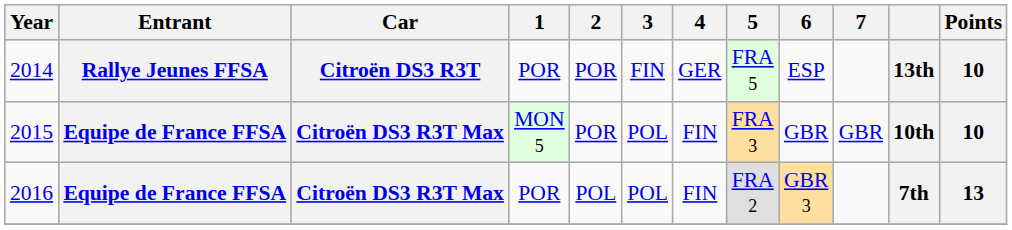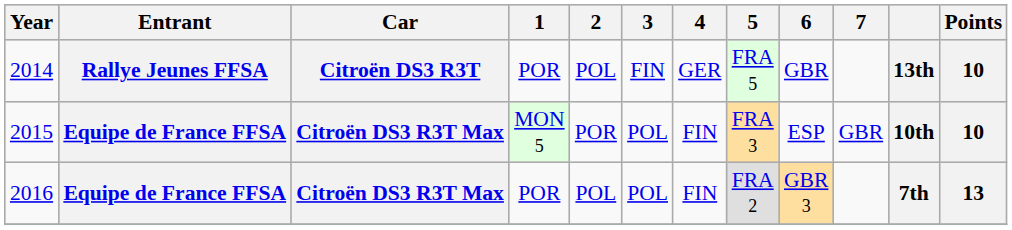 <table class="wikitable" style="text-align:center; font-size:85%">
 <tr>
 <th>Year</th>
 <th>Entrant</th>
 <th>Car</th>
 <th>1</th>
 <th>2</th>
 <th>3</th>
 <th>4</th>
 <th>5</th>
 <th>6</th>
 <th>7</th>
 <th></th>
 <th>Points</th>
 </tr>
 <tr>
 <td><a href='#'>2014</a></td>
 <th nowrap><a href='#'>Rallye Jeunes FFSA</a></th>
 <th nowrap><a href='#'>Citroën DS3 R3T</a></th>
 <td><a href='#'>POR</a></td>
-<td><a href='#'>POR</a></td>
+<td><a href='#'>POL</a></td>
 <td><a href='#'>FIN</a></td>
 <td><a href='#'>GER</a></td>
 <td style="background:#DFFFDF;"><a href='#'>FRA</a><br><small>5</small></td>
-<td><a href='#'>ESP</a></td>
+<td><a href='#'>GBR</a></td>
 <td></td>
 <th>13th</th>
 <th>10</th>
 </tr>
 <tr>
 <td><a href='#'>2015</a></td>
 <th nowrap><a href='#'>Equipe de France FFSA</a></th>
 <th nowrap><a href='#'>Citroën DS3 R3T Max</a></th>
 <td style="background:#DFFFDF;"><a href='#'>MON</a><br><small>5</small></td>
 <td><a href='#'>POR</a></td>
 <td><a href='#'>POL</a></td>
 <td><a href='#'>FIN</a></td>
 <td style="background:#FFDF9F;"><a href='#'>FRA</a><br><small>3</small></td>
-<td><a href='#'>GBR</a></td>
+<td><a href='#'>ESP</a></td>
 <td><a href='#'>GBR</a></td>
 <th>10th</th>
 <th>10</th>
 </tr>
 <tr>
 <td><a href='#'>2016</a></td>
 <th nowrap><a href='#'>Equipe de France FFSA</a></th>
 <th nowrap><a href='#'>Citroën DS3 R3T Max</a></th>
 <td><a href='#'>POR</a></td>
 <td><a href='#'>POL</a></td>
 <td><a href='#'>POL</a></td>
 <td><a href='#'>FIN</a></td>
 <td style="background:#dfdfdf;"><a href='#'>FRA</a><br><small>2</small></td>
 <td style="background:#FFDF9F;"><a href='#'>GBR</a><br><small>3</small></td>
 <td></td>
 <th>7th</th>
 <th>13</th>
 </tr>
 <tr>
 </tr>
 </table>
